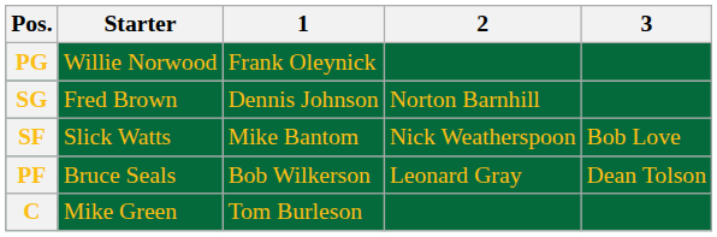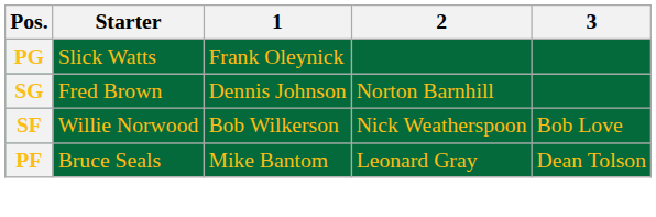 <table class="wikitable plainrowheaders">
 <tr>
 <th scope="col">Pos.</th>
 <th scope="col">Starter</th>
 <th scope="col">1</th>
 <th scope="col">2</th>
 <th scope="col">3</th>
 </tr>
 <tr style="background:#046A3C;color:#FCBE14;">
 <th scope="row">PG</th>
-<td>Willie Norwood</td>
+<td>Slick Watts</td>
 <td>Frank Oleynick</td>
 <td></td>
 <td></td>
 </tr>
 <tr style="background:#046A3C;color:#FCBE14;">
 <th scope="row">SG</th>
 <td>Fred Brown</td>
 <td>Dennis Johnson</td>
 <td>Norton Barnhill</td>
 <td></td>
 </tr>
 <tr style="background:#046A3C;color:#FCBE14;">
 <th scope="row">SF</th>
-<td>Slick Watts</td>
-<td>Mike Bantom</td>
+<td>Willie Norwood</td>
+<td>Bob Wilkerson</td>
 <td>Nick Weatherspoon</td>
 <td>Bob Love</td>
 </tr>
 <tr style="background:#046A3C;color:#FCBE14;">
 <th scope="row">PF</th>
 <td>Bruce Seals</td>
-<td>Bob Wilkerson</td>
+<td>Mike Bantom</td>
 <td>Leonard Gray</td>
 <td>Dean Tolson</td>
 </tr>
-<tr style="background:#046A3C;color:#FCBE14;">
-<th scope="row">C</th>
-<td>Mike Green</td>
-<td>Tom Burleson</td>
-<td></td>
-<td></td>
-</tr>
 </table>
